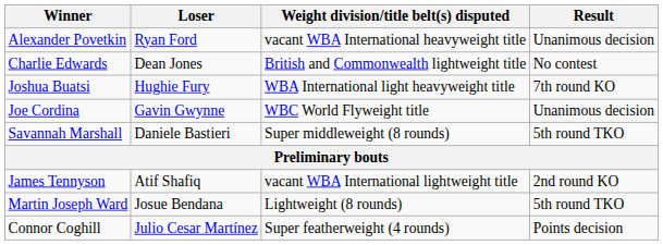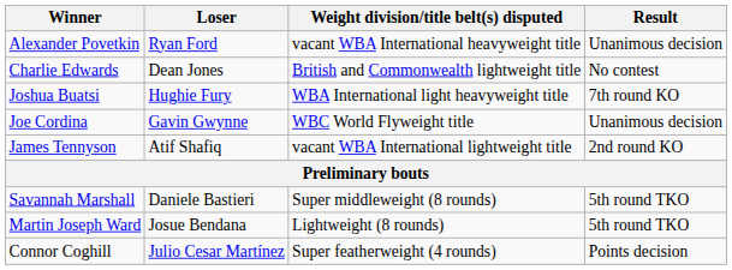 <table class=wikitable>
 <tr>
 <th>Winner</th>
 <th>Loser</th>
 <th>Weight division/title belt(s) disputed</th>
 <th>Result</th>
 </tr>
 <tr>
 <td> <a href='#'>Alexander Povetkin</a></td>
 <td> <a href='#'>Ryan Ford</a></td>
 <td>vacant <a href='#'>WBA</a> International heavyweight title</td>
 <td>Unanimous decision</td>
 </tr>
 <tr>
 <td> <a href='#'>Charlie Edwards</a></td>
 <td> Dean Jones</td>
 <td><a href='#'>British</a> and <a href='#'>Commonwealth</a> lightweight title</td>
 <td>No contest</td>
 </tr>
 <tr>
 <td> <a href='#'>Joshua Buatsi</a></td>
 <td> <a href='#'>Hughie Fury</a></td>
 <td><a href='#'>WBA</a> International light heavyweight title</td>
 <td>7th round KO</td>
 </tr>
 <tr>
 <td> <a href='#'>Joe Cordina</a></td>
 <td> <a href='#'>Gavin Gwynne</a></td>
 <td><a href='#'>WBC</a> World Flyweight title</td>
 <td>Unanimous decision</td>
 </tr>
 <tr>
-<td> <a href='#'>Savannah Marshall</a></td>
-<td> Daniele Bastieri</td>
-<td>Super middleweight (8 rounds)</td>
-<td>5th round TKO</td>
+<td> <a href='#'>James Tennyson</a></td>
+<td> Atif Shafiq</td>
+<td>vacant <a href='#'>WBA</a> International lightweight title</td>
+<td>2nd round KO</td>
 </tr>
 <tr>
 <th colspan=4>Preliminary bouts</th>
 </tr>
 <tr>
-<td> <a href='#'>James Tennyson</a></td>
-<td> Atif Shafiq</td>
-<td>vacant <a href='#'>WBA</a> International lightweight title</td>
-<td>2nd round KO</td>
+<td> <a href='#'>Savannah Marshall</a></td>
+<td> Daniele Bastieri</td>
+<td>Super middleweight (8 rounds)</td>
+<td>5th round TKO</td>
 </tr>
 <tr>
 <td> <a href='#'>Martin Joseph Ward</a></td>
 <td> Josue Bendana</td>
 <td>Lightweight (8 rounds)</td>
 <td>5th round TKO</td>
 </tr>
 <tr>
 <td> Connor Coghill</td>
 <td> <a href='#'>Julio Cesar Martínez</a></td>
 <td>Super featherweight (4 rounds)</td>
 <td>Points decision</td>
 </tr>
 </table>
